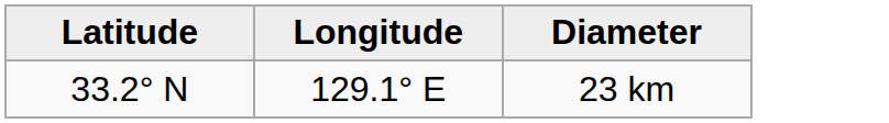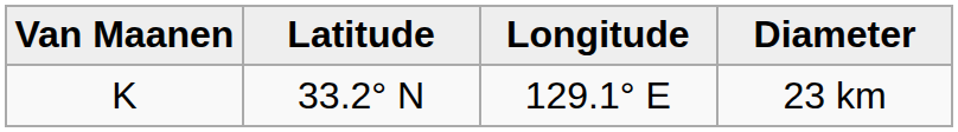 <table class="wikitable">
 <tr>
+<th width="25%" style="background:#eeeeee;">Van Maanen</th>
 <th width="25%" style="background:#eeeeee;">Latitude</th>
 <th width="25%" style="background:#eeeeee;">Longitude</th>
 <th width="25%" style="background:#eeeeee;">Diameter</th>
 </tr>
 <tr>
+<td align="center">K</td>
 <td align="center">33.2° N</td>
 <td align="center">129.1° E</td>
 <td align="center">23 km</td>
 </tr>
 </table>
